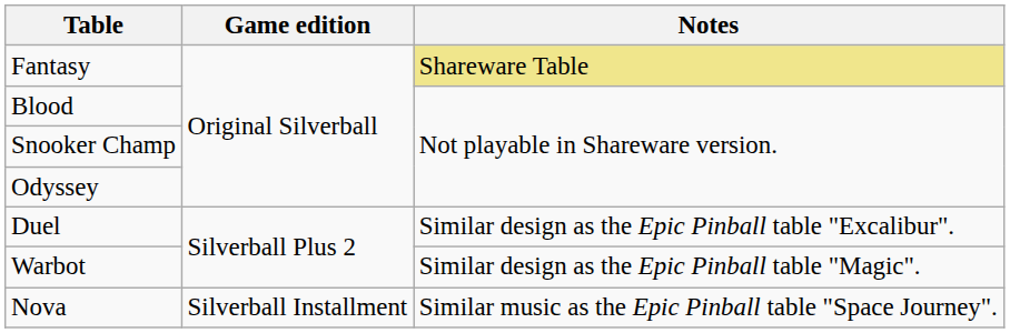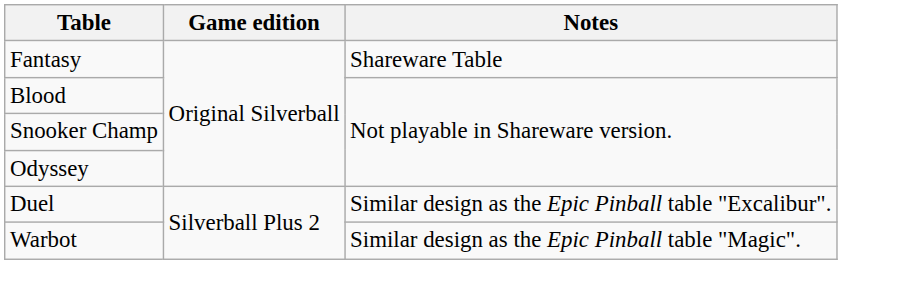 <table class="wikitable">
 <tr>
 <th>Table</th>
 <th>Game edition</th>
 <th>Notes</th>
 </tr>
 <tr>
 <td>Fantasy</td>
 <td rowspan="4">Original Silverball</td>
-<td style="background: khaki;">Shareware Table</td>
+<td>Shareware Table</td>
 </tr>
 <tr>
 <td>Blood</td>
 <td rowspan="3">Not playable in Shareware version.</td>
 </tr>
 <tr>
 <td>Snooker Champ</td>
 </tr>
 <tr>
 <td>Odyssey</td>
 </tr>
 <tr>
 <td>Duel</td>
 <td rowspan="2">Silverball Plus 2</td>
 <td>Similar design as the <em>Epic Pinball</em> table "Excalibur".</td>
 </tr>
 <tr>
 <td>Warbot</td>
 <td>Similar design as the <em>Epic Pinball</em> table "Magic".</td>
 </tr>
-<tr>
-<td>Nova</td>
-<td>Silverball Installment</td>
-<td>Similar music as the <em>Epic Pinball</em> table "Space Journey".</td>
-</tr>
 </table>
